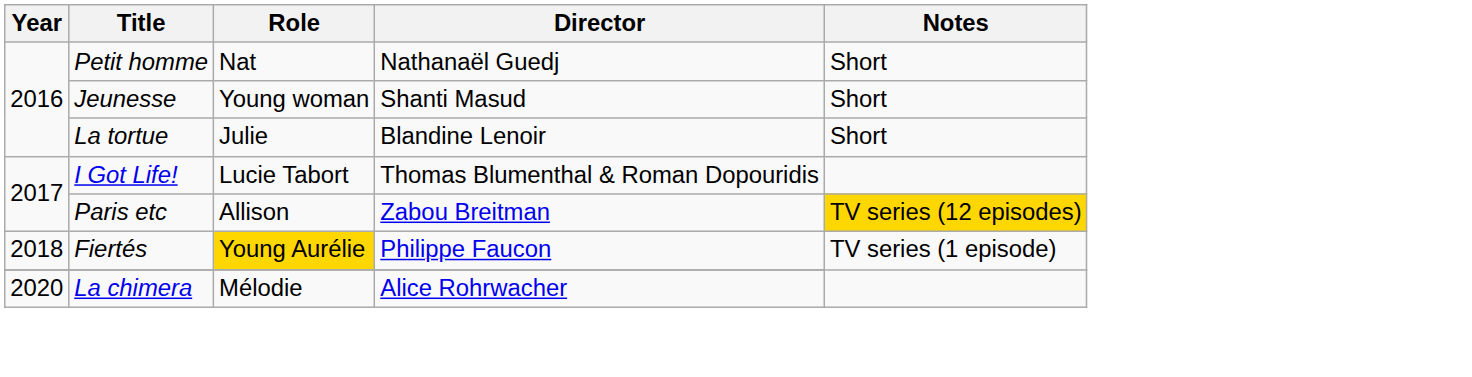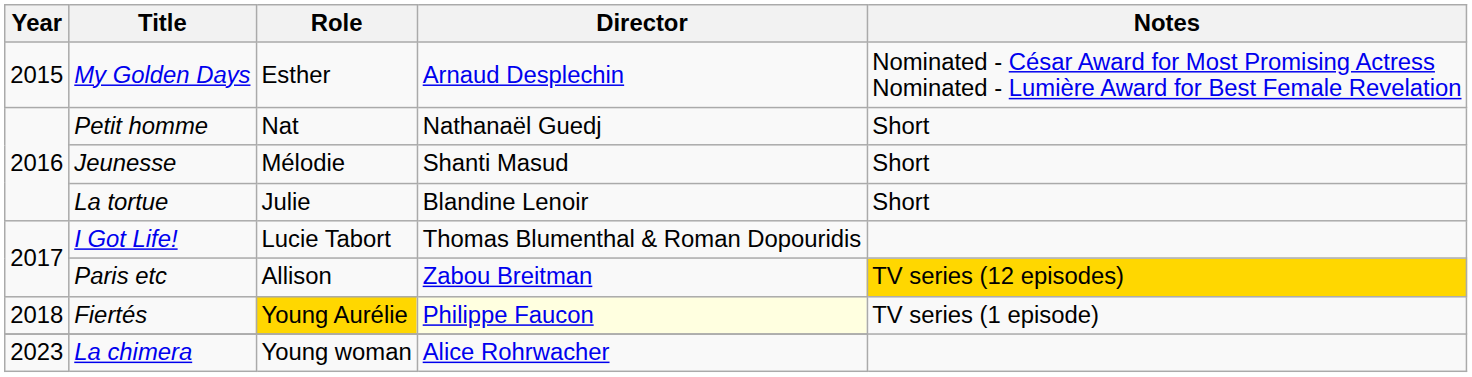 <table class="wikitable">
 <tr>
 <th>Year</th>
 <th>Title</th>
 <th>Role</th>
 <th>Director</th>
 <th>Notes</th>
+</tr>
+<tr>
+<td>2015</td>
+<td><em><a href='#'>My Golden Days</a></em></td>
+<td>Esther</td>
+<td><a href='#'>Arnaud Desplechin</a></td>
+<td>Nominated - <a href='#'>César Award for Most Promising Actress</a><br>Nominated - <a href='#'>Lumière Award for Best Female Revelation</a></td>
 </tr>
 <tr>
 <td rowspan=3>2016</td>
 <td><em>Petit homme</em></td>
 <td>Nat</td>
 <td>Nathanaël Guedj</td>
 <td>Short</td>
 </tr>
 <tr>
 <td><em>Jeunesse</em></td>
-<td>Young woman</td>
+<td>Mélodie</td>
 <td>Shanti Masud</td>
 <td>Short</td>
 </tr>
 <tr>
 <td><em>La tortue</em></td>
 <td>Julie</td>
 <td>Blandine Lenoir</td>
 <td>Short</td>
 </tr>
 <tr>
 <td rowspan=2>2017</td>
 <td><em><a href='#'>I Got Life!</a></em></td>
 <td>Lucie Tabort</td>
 <td>Thomas Blumenthal & Roman Dopouridis</td>
 <td></td>
 </tr>
 <tr>
 <td><em>Paris etc</em></td>
 <td>Allison</td>
 <td><a href='#'>Zabou Breitman</a></td>
 <td style="background: gold;">TV series (12 episodes)</td>
 </tr>
 <tr>
 <td>2018</td>
 <td><em>Fiertés</em></td>
 <td style="background: gold;">Young Aurélie</td>
-<td><a href='#'>Philippe Faucon</a></td>
+<td style="background: lightyellow;"><a href='#'>Philippe Faucon</a></td>
 <td>TV series (1 episode)</td>
 </tr>
 <tr>
 </tr>
 <tr>
-<td>2020</td>
+<td>2023</td>
 <td><em><a href='#'>La chimera</a></em></td>
-<td>Mélodie</td>
+<td>Young woman</td>
 <td><a href='#'>Alice Rohrwacher</a></td>
 </tr>
 </table>
